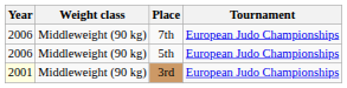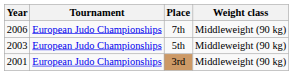 <table class=wikitable>
 <tr>
 <th>Year</th>
+<th>Tournament</th>
+<th>Place</th>
 <th>Weight class</th>
-<th>Place</th>
-<th>Tournament</th>
 </tr>
 <tr>
 <td>2006</td>
+<td><a href='#'>European Judo Championships</a></td>
+<td align="center">7th</td>
 <td>Middleweight (90 kg)</td>
-<td align="center">7th</td>
-<td><a href='#'>European Judo Championships</a></td>
 </tr>
 <tr>
-<td>2006</td>
+<td>2003</td>
+<td><a href='#'>European Judo Championships</a></td>
+<td align="center">5th</td>
 <td>Middleweight (90 kg)</td>
-<td align="center">5th</td>
-<td><a href='#'>European Judo Championships</a></td>
 </tr>
 <tr>
-<td style="background: lightyellow;">2001</td>
+<td>2001</td>
+<td><a href='#'>European Judo Championships</a></td>
+<td bgcolor="cc9966" align="center">3rd</td>
 <td>Middleweight (90 kg)</td>
-<td bgcolor="cc9966" align="center">3rd</td>
-<td><a href='#'>European Judo Championships</a></td>
 </tr>
 </table>
